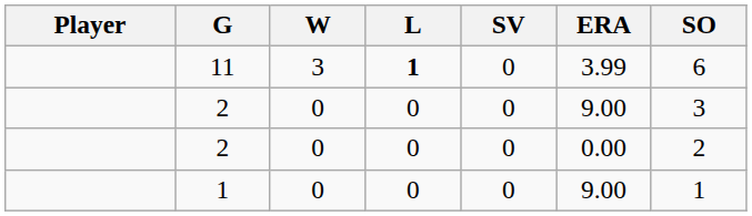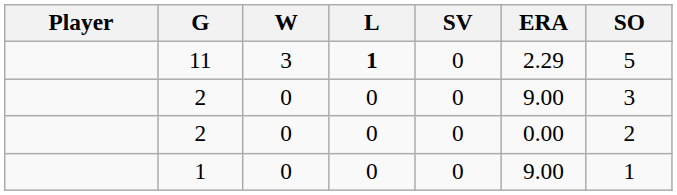 <table class="wikitable sortable">
 <tr>
 <th bgcolor="#DDDDFF" width="16%">Player</th>
 <th bgcolor="#DDDDFF" width="9%">G</th>
 <th bgcolor="#DDDDFF" width="9%">W</th>
 <th bgcolor="#DDDDFF" width="9%">L</th>
 <th bgcolor="#DDDDFF" width="9%">SV</th>
 <th bgcolor="#DDDDFF" width="9%">ERA</th>
 <th bgcolor="#DDDDFF" width="9%">SO</th>
 </tr>
 <tr align="center">
 <td></td>
 <td>11</td>
 <td>3</td>
 <td><strong>1</strong></td>
 <td>0</td>
-<td>3.99</td>
-<td>6</td>
+<td>2.29</td>
+<td>5</td>
 </tr>
 <tr align="center">
 <td></td>
 <td>2</td>
 <td>0</td>
 <td>0</td>
 <td>0</td>
 <td>9.00</td>
 <td>3</td>
 </tr>
 <tr align="center">
 <td></td>
 <td>2</td>
 <td>0</td>
 <td>0</td>
 <td>0</td>
 <td>0.00</td>
 <td>2</td>
 </tr>
 <tr align="center">
 <td></td>
 <td>1</td>
 <td>0</td>
 <td>0</td>
 <td>0</td>
 <td>9.00</td>
 <td>1</td>
 </tr>
 </table>
